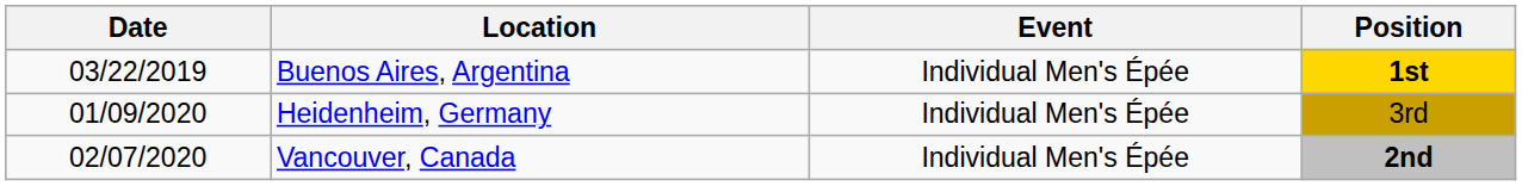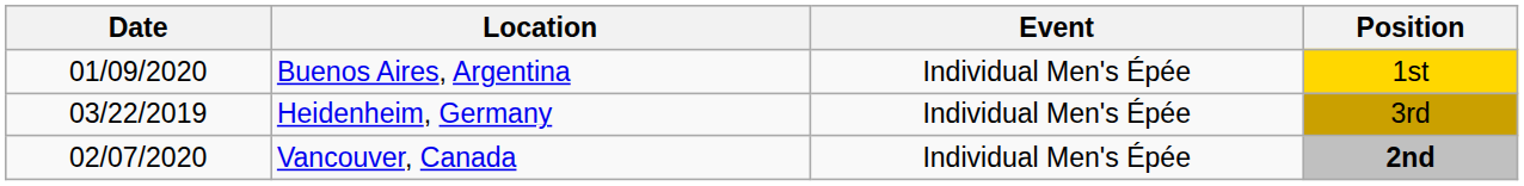 <table class="wikitable" width="50%" style="font-size:90%; text-align:center;">
 <tr>
 <th>Date</th>
 <th>Location</th>
 <th>Event</th>
 <th>Position</th>
 </tr>
 <tr>
-<td>03/22/2019</td>
+<td>01/09/2020</td>
 <td rowspan="1" align="left"> <a href='#'>Buenos Aires</a>, <a href='#'>Argentina</a></td>
 <td>Individual Men's Épée</td>
-<td bgcolor="gold"><strong>1st</strong></td>
+<td bgcolor="gold">1st</td>
 </tr>
 <tr>
-<td>01/09/2020</td>
+<td>03/22/2019</td>
 <td rowspan="1" align="left"> <a href='#'>Heidenheim</a>, <a href='#'>Germany</a></td>
 <td>Individual Men's Épée</td>
 <td bgcolor="caramel">3rd</td>
 </tr>
 <tr>
 <td>02/07/2020</td>
 <td rowspan="1" align="left"> <a href='#'>Vancouver</a>, <a href='#'>Canada</a></td>
 <td>Individual Men's Épée</td>
 <td bgcolor="silver"><strong>2nd</strong></td>
 </tr>
 </table>
